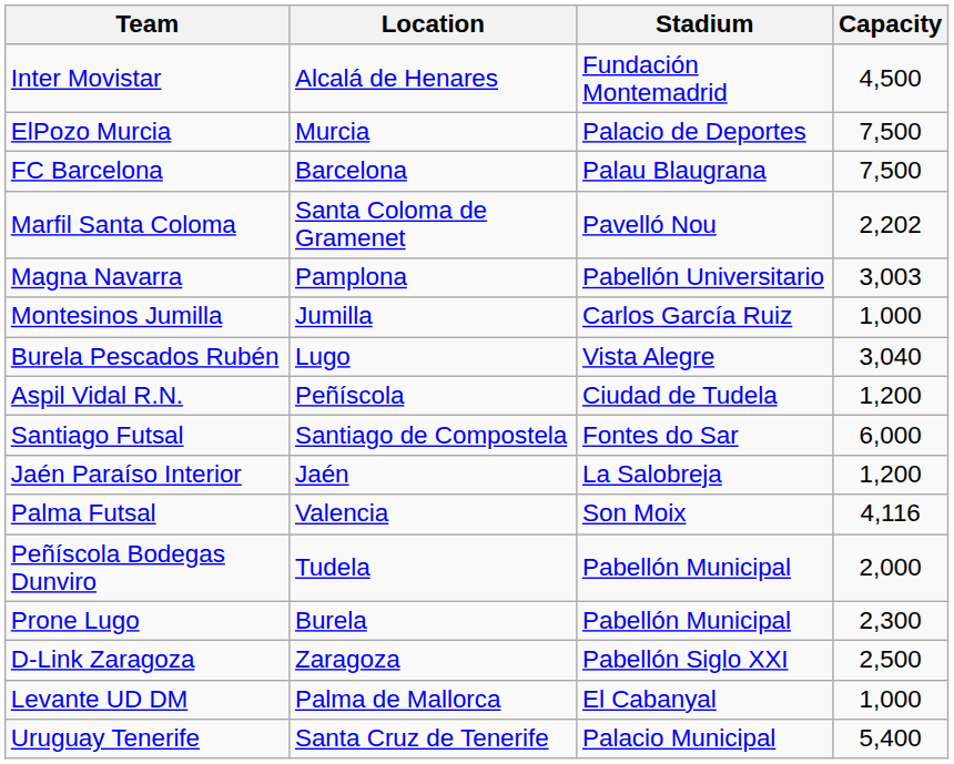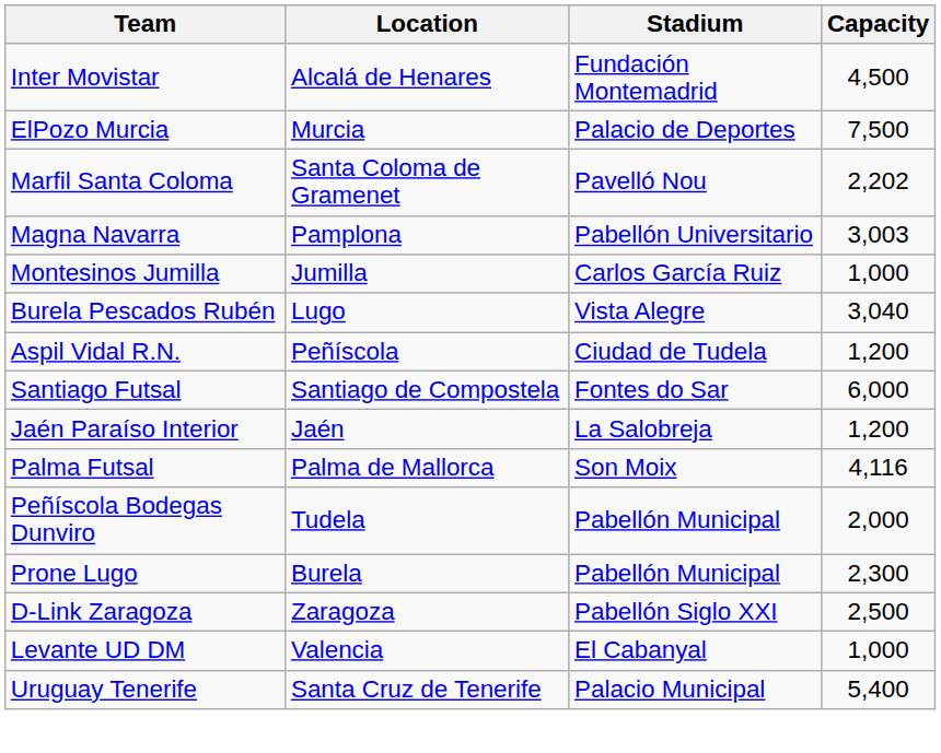 <table class="wikitable sortable">
 <tr>
 <th>Team</th>
 <th>Location</th>
 <th>Stadium</th>
 <th>Capacity</th>
 </tr>
 <tr>
 <td><a href='#'>Inter Movistar</a></td>
 <td><a href='#'>Alcalá de Henares</a></td>
 <td><a href='#'>Fundación Montemadrid</a></td>
 <td align="center">4,500</td>
 </tr>
 <tr>
 <td><a href='#'>ElPozo Murcia</a></td>
 <td><a href='#'>Murcia</a></td>
 <td><a href='#'>Palacio de Deportes</a></td>
-<td align="center">7,500</td>
-</tr>
-<tr>
-<td><a href='#'>FC Barcelona</a></td>
-<td><a href='#'>Barcelona</a></td>
-<td><a href='#'>Palau Blaugrana</a></td>
 <td align="center">7,500</td>
 </tr>
 <tr>
 <td><a href='#'>Marfil Santa Coloma</a></td>
 <td><a href='#'>Santa Coloma de Gramenet</a></td>
 <td><a href='#'>Pavelló Nou</a></td>
 <td align="center">2,202</td>
 </tr>
 <tr>
 <td><a href='#'>Magna Navarra</a></td>
 <td><a href='#'>Pamplona</a></td>
 <td><a href='#'>Pabellón Universitario</a></td>
 <td align="center">3,003</td>
 </tr>
 <tr>
 <td><a href='#'>Montesinos Jumilla</a></td>
 <td><a href='#'>Jumilla</a></td>
 <td><a href='#'>Carlos García Ruiz</a></td>
 <td align="center">1,000</td>
 </tr>
 <tr>
 <td><a href='#'>Burela Pescados Rubén</a></td>
 <td><a href='#'>Lugo</a></td>
 <td><a href='#'>Vista Alegre</a></td>
 <td align="center">3,040</td>
 </tr>
 <tr>
 <td><a href='#'>Aspil Vidal R.N.</a></td>
 <td><a href='#'>Peñíscola</a></td>
 <td><a href='#'>Ciudad de Tudela</a></td>
 <td align="center">1,200</td>
 </tr>
 <tr>
 <td><a href='#'>Santiago Futsal</a></td>
 <td><a href='#'>Santiago de Compostela</a></td>
 <td><a href='#'>Fontes do Sar</a></td>
 <td align="center">6,000</td>
 </tr>
 <tr>
 <td><a href='#'>Jaén Paraíso Interior</a></td>
 <td><a href='#'>Jaén</a></td>
 <td><a href='#'>La Salobreja</a></td>
 <td align="center">1,200</td>
 </tr>
 <tr>
 <td><a href='#'>Palma Futsal</a></td>
-<td><a href='#'>Valencia</a></td>
+<td><a href='#'>Palma de Mallorca</a></td>
 <td><a href='#'>Son Moix</a></td>
 <td align="center">4,116</td>
 </tr>
 <tr>
 <td><a href='#'>Peñíscola Bodegas Dunviro</a></td>
 <td><a href='#'>Tudela</a></td>
 <td><a href='#'>Pabellón Municipal</a></td>
 <td align="center">2,000</td>
 </tr>
 <tr>
 <td><a href='#'>Prone Lugo</a></td>
 <td><a href='#'>Burela</a></td>
 <td><a href='#'>Pabellón Municipal</a></td>
 <td align="center">2,300</td>
 </tr>
 <tr>
 <td><a href='#'>D-Link Zaragoza</a></td>
 <td><a href='#'>Zaragoza</a></td>
 <td><a href='#'>Pabellón Siglo XXI</a></td>
 <td align="center">2,500</td>
 </tr>
 <tr>
 <td><a href='#'>Levante UD DM</a></td>
-<td><a href='#'>Palma de Mallorca</a></td>
+<td><a href='#'>Valencia</a></td>
 <td><a href='#'>El Cabanyal</a></td>
 <td align="center">1,000</td>
 </tr>
 <tr>
 <td><a href='#'>Uruguay Tenerife</a></td>
 <td><a href='#'>Santa Cruz de Tenerife</a></td>
 <td><a href='#'>Palacio Municipal</a></td>
 <td align="center">5,400</td>
 </tr>
 </table>
